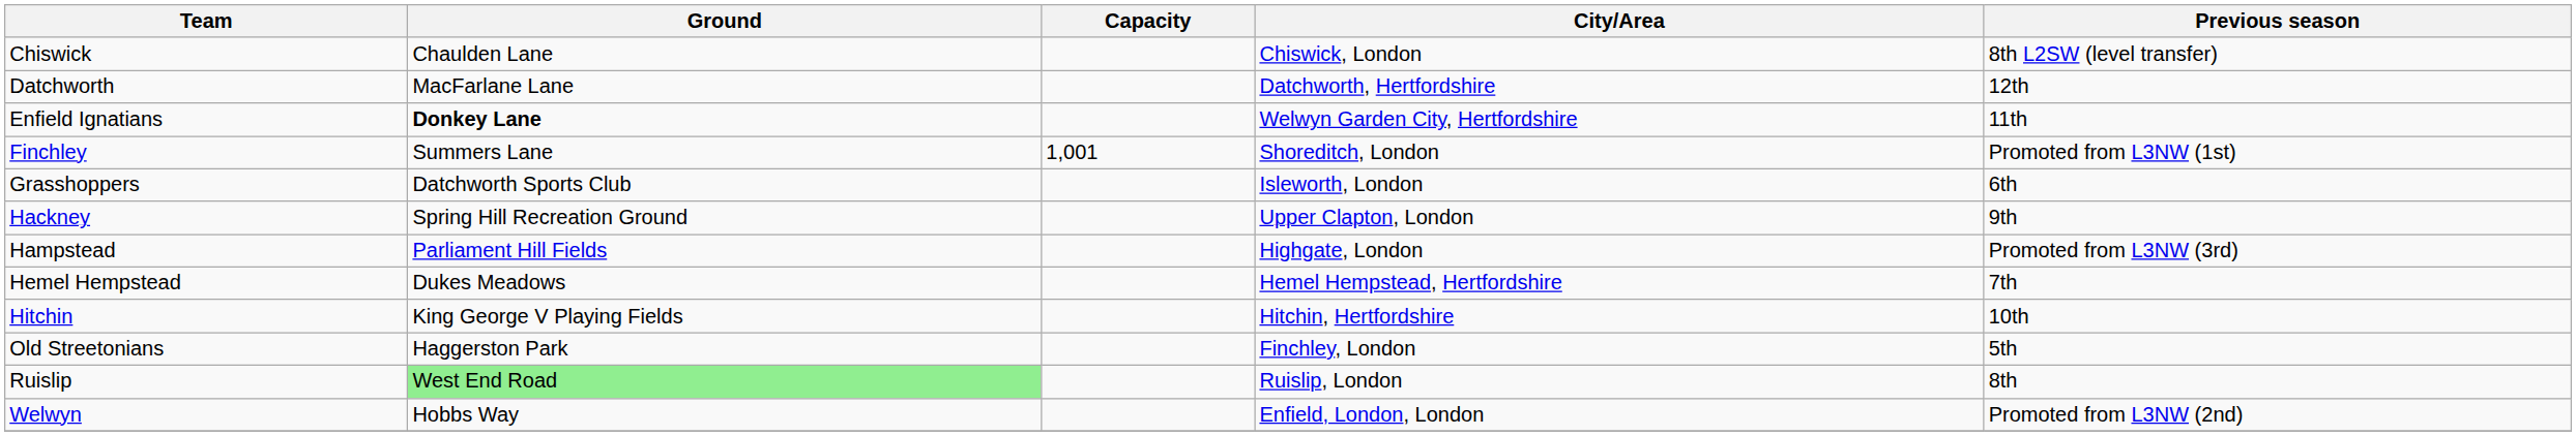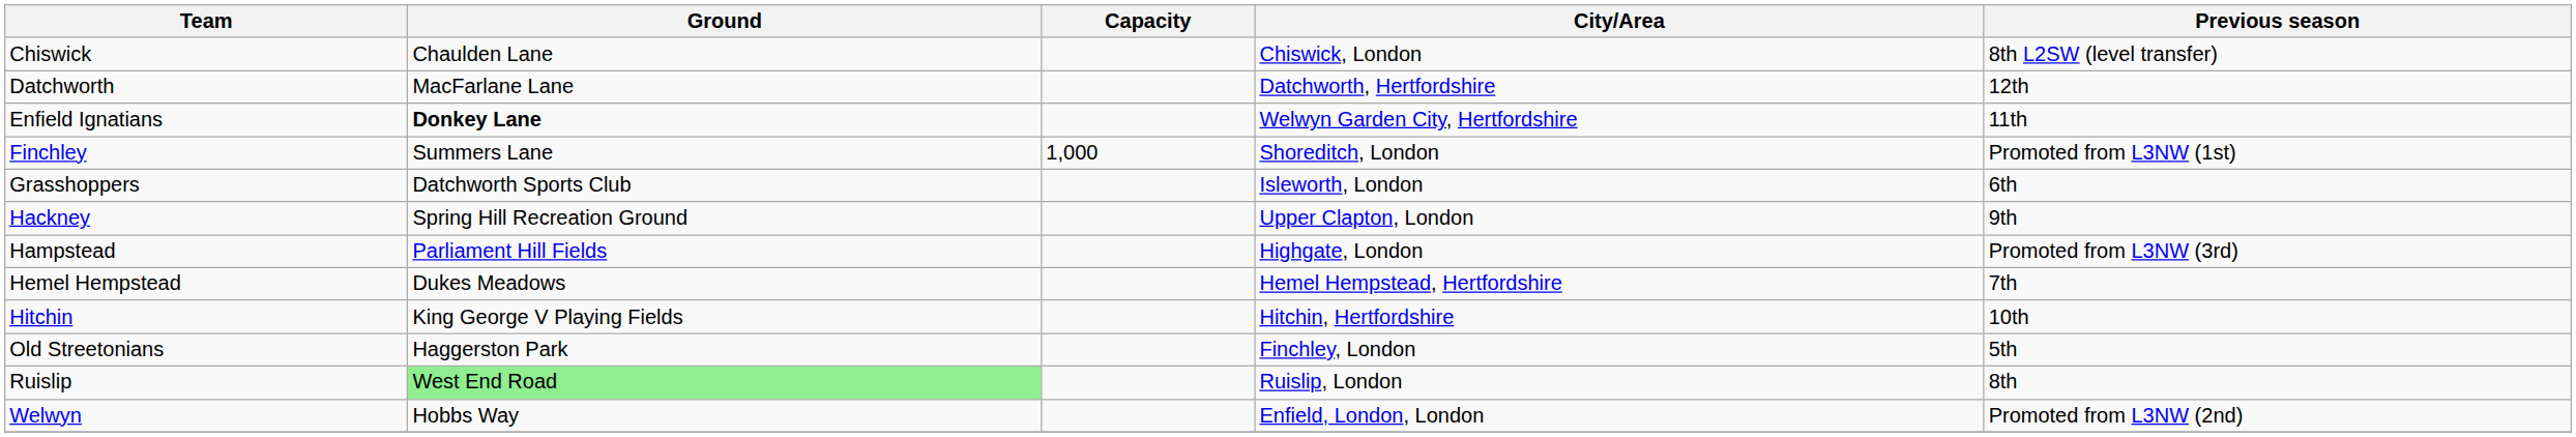 <table class="wikitable sortable" width=100%>
 <tr>
 <th>Team</th>
 <th>Ground</th>
 <th>Capacity</th>
 <th>City/Area</th>
 <th>Previous season</th>
 </tr>
 <tr>
 <td>Chiswick</td>
 <td>Chaulden Lane</td>
 <td></td>
 <td><a href='#'>Chiswick</a>, London</td>
 <td>8th <a href='#'>L2SW</a> (level transfer)</td>
 </tr>
 <tr>
 <td>Datchworth</td>
 <td>MacFarlane Lane</td>
 <td></td>
 <td><a href='#'>Datchworth</a>, <a href='#'>Hertfordshire</a></td>
 <td>12th</td>
 </tr>
 <tr>
 <td>Enfield Ignatians</td>
 <td><strong>Donkey Lane</strong></td>
 <td></td>
 <td><a href='#'>Welwyn Garden City</a>, <a href='#'>Hertfordshire</a></td>
 <td>11th</td>
 </tr>
 <tr>
 <td><a href='#'>Finchley</a></td>
 <td>Summers Lane</td>
-<td>1,001</td>
+<td>1,000</td>
 <td><a href='#'>Shoreditch</a>, London</td>
 <td>Promoted from <a href='#'>L3NW</a> (1st)</td>
 </tr>
 <tr>
 <td>Grasshoppers</td>
 <td>Datchworth Sports Club</td>
 <td></td>
 <td><a href='#'>Isleworth</a>, London</td>
 <td>6th</td>
 </tr>
 <tr>
 <td><a href='#'>Hackney</a></td>
 <td>Spring Hill Recreation Ground</td>
 <td></td>
 <td><a href='#'>Upper Clapton</a>, London</td>
 <td>9th</td>
 </tr>
 <tr>
 <td>Hampstead</td>
 <td><a href='#'>Parliament Hill Fields</a></td>
 <td></td>
 <td><a href='#'>Highgate</a>, London</td>
 <td>Promoted from <a href='#'>L3NW</a> (3rd)</td>
 </tr>
 <tr>
 <td>Hemel Hempstead</td>
 <td>Dukes Meadows</td>
 <td></td>
 <td><a href='#'>Hemel Hempstead</a>, <a href='#'>Hertfordshire</a></td>
 <td>7th</td>
 </tr>
 <tr>
 <td><a href='#'>Hitchin</a></td>
 <td>King George V Playing Fields</td>
 <td></td>
 <td><a href='#'>Hitchin</a>, <a href='#'>Hertfordshire</a></td>
 <td>10th</td>
 </tr>
 <tr>
 <td>Old Streetonians</td>
 <td>Haggerston Park</td>
 <td></td>
 <td><a href='#'>Finchley</a>, London</td>
 <td>5th</td>
 </tr>
 <tr>
 <td>Ruislip</td>
 <td style="background: lightgreen;">West End Road</td>
 <td></td>
 <td><a href='#'>Ruislip</a>, London</td>
 <td>8th</td>
 </tr>
 <tr>
 <td><a href='#'>Welwyn</a></td>
 <td>Hobbs Way</td>
 <td></td>
 <td><a href='#'>Enfield, London</a>, London</td>
 <td>Promoted from <a href='#'>L3NW</a> (2nd)</td>
 </tr>
 <tr>
 </tr>
 </table>
